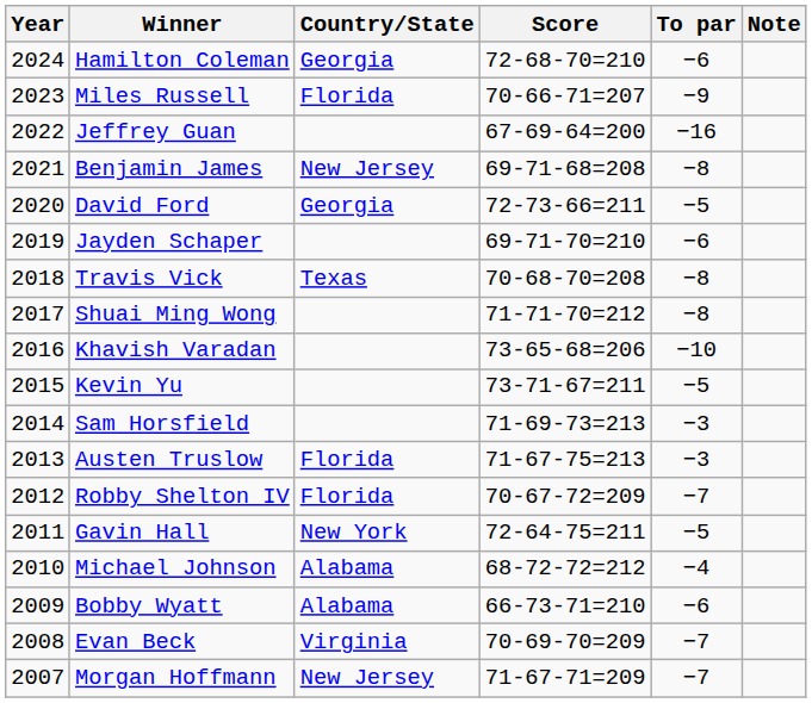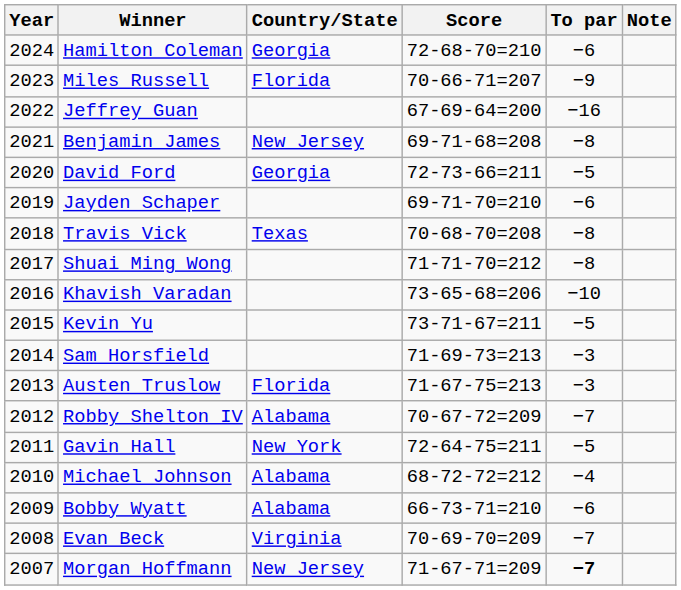 <table class="wikitable sortable">
 <tr>
 <th>Year</th>
 <th>Winner</th>
 <th>Country/State</th>
 <th>Score</th>
 <th>To par</th>
 <th>Note</th>
 </tr>
 <tr>
 <td>2024</td>
 <td><a href='#'>Hamilton Coleman</a></td>
 <td> <a href='#'>Georgia</a></td>
 <td>72-68-70=210</td>
 <td align=center>−6</td>
 <td></td>
 </tr>
 <tr>
 <td>2023</td>
 <td><a href='#'>Miles Russell</a></td>
 <td> <a href='#'>Florida</a></td>
 <td>70-66-71=207</td>
 <td align=center>−9</td>
 <td></td>
 </tr>
 <tr>
 <td>2022</td>
 <td><a href='#'>Jeffrey Guan</a></td>
 <td></td>
 <td>67-69-64=200</td>
 <td align=center>−16</td>
 <td></td>
 </tr>
 <tr>
 <td>2021</td>
 <td><a href='#'>Benjamin James</a></td>
 <td> <a href='#'>New Jersey</a></td>
 <td>69-71-68=208</td>
 <td align=center>−8</td>
 <td></td>
 </tr>
 <tr>
 <td>2020</td>
 <td><a href='#'>David Ford</a></td>
 <td> <a href='#'>Georgia</a></td>
 <td>72-73-66=211</td>
 <td align=center>−5</td>
 <td></td>
 </tr>
 <tr>
 <td>2019</td>
 <td><a href='#'>Jayden Schaper</a></td>
 <td></td>
 <td>69-71-70=210</td>
 <td align=center>−6</td>
 <td></td>
 </tr>
 <tr>
 <td>2018</td>
 <td><a href='#'>Travis Vick</a></td>
 <td> <a href='#'>Texas</a></td>
 <td>70-68-70=208</td>
 <td align=center>−8</td>
 <td></td>
 </tr>
 <tr>
 <td>2017</td>
 <td><a href='#'>Shuai Ming Wong</a></td>
 <td></td>
 <td>71-71-70=212</td>
 <td align=center>−8</td>
 <td></td>
 </tr>
 <tr>
 <td>2016</td>
 <td><a href='#'>Khavish Varadan</a></td>
 <td></td>
 <td>73-65-68=206</td>
 <td align=center>−10</td>
 <td></td>
 </tr>
 <tr>
 <td>2015</td>
 <td><a href='#'>Kevin Yu</a></td>
 <td></td>
 <td>73-71-67=211</td>
 <td align=center>−5</td>
 <td></td>
 </tr>
 <tr>
 <td>2014</td>
 <td><a href='#'>Sam Horsfield</a></td>
 <td></td>
 <td>71-69-73=213</td>
 <td align=center>−3</td>
 <td></td>
 </tr>
 <tr>
 <td>2013</td>
 <td><a href='#'>Austen Truslow</a></td>
 <td> <a href='#'>Florida</a></td>
 <td>71-67-75=213</td>
 <td align=center>−3</td>
 <td></td>
 </tr>
 <tr>
 <td>2012</td>
 <td><a href='#'>Robby Shelton IV</a></td>
-<td> <a href='#'>Florida</a></td>
+<td> <a href='#'>Alabama</a></td>
 <td>70-67-72=209</td>
 <td align=center>−7</td>
 <td></td>
 </tr>
 <tr>
 <td>2011</td>
 <td><a href='#'>Gavin Hall</a></td>
 <td> <a href='#'>New York</a></td>
 <td>72-64-75=211</td>
 <td align=center>−5</td>
 <td></td>
 </tr>
 <tr>
 <td>2010</td>
 <td><a href='#'>Michael Johnson</a></td>
 <td> <a href='#'>Alabama</a></td>
 <td>68-72-72=212</td>
 <td align=center>−4</td>
 <td></td>
 </tr>
 <tr>
 <td>2009</td>
 <td><a href='#'>Bobby Wyatt</a></td>
 <td> <a href='#'>Alabama</a></td>
 <td>66-73-71=210</td>
 <td align=center>−6</td>
 <td></td>
 </tr>
 <tr>
 <td>2008</td>
 <td><a href='#'>Evan Beck</a></td>
 <td> <a href='#'>Virginia</a></td>
 <td>70-69-70=209</td>
 <td align=center>−7</td>
 <td></td>
 </tr>
 <tr>
 <td>2007</td>
 <td><a href='#'>Morgan Hoffmann</a></td>
 <td> <a href='#'>New Jersey</a></td>
 <td>71-67-71=209</td>
-<td align=center>−7</td>
+<td align=center><strong>−7</strong></td>
 <td></td>
 </tr>
 </table>
